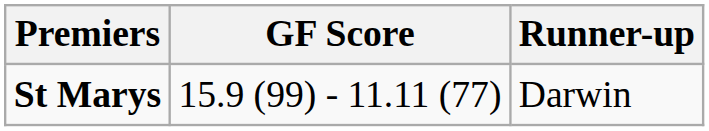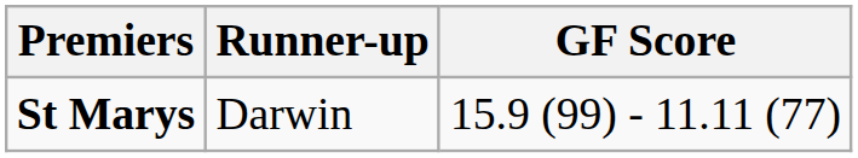 <table class="wikitable" style="text-align:left;">
 <tr style="background:#efefef;">
 <th>Premiers</th>
+<th>Runner-up</th>
 <th>GF Score</th>
-<th>Runner-up</th>
 </tr>
 <tr>
 <td><strong>St Marys</strong></td>
+<td>Darwin</td>
 <td>15.9 (99) - 11.11 (77)</td>
-<td>Darwin</td>
 </tr>
 </table>
